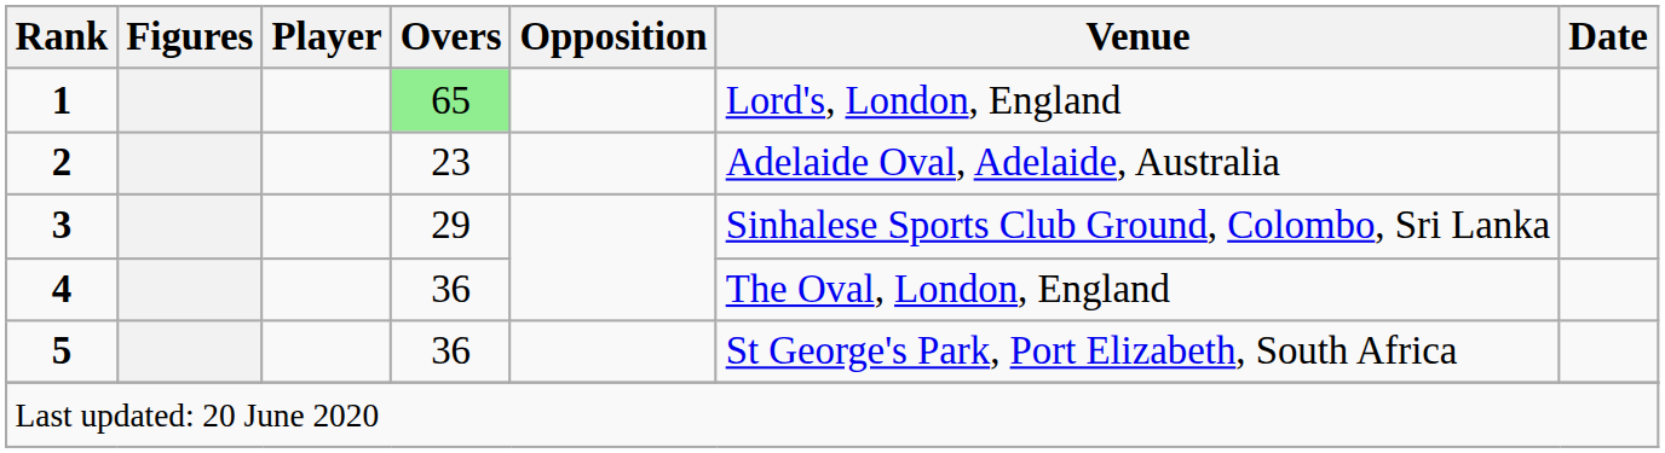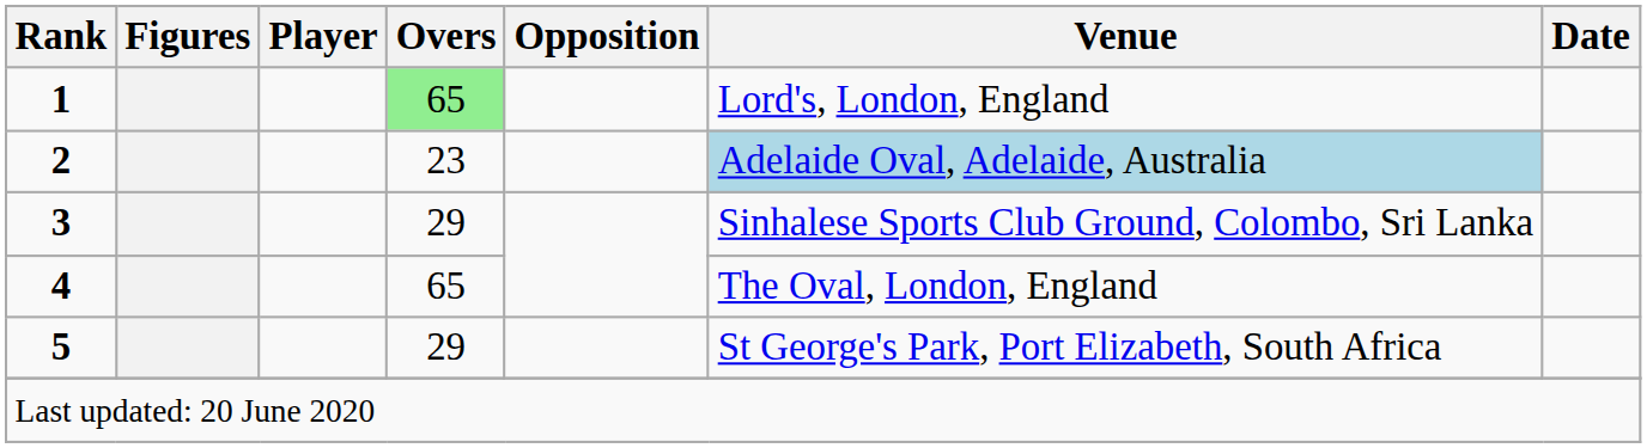 <table class="wikitable plainrowheaders sortable">
 <tr>
 <th scope=col>Rank</th>
 <th scope=col>Figures</th>
 <th scope=col>Player</th>
 <th scope=col>Overs</th>
 <th scope=col>Opposition</th>
 <th scope=col>Venue</th>
 <th scope=col>Date</th>
 </tr>
 <tr>
 <td align=center><strong>1</strong></td>
 <th scope=row style=text-align:center;></th>
 <td></td>
 <td align=center style="background: lightgreen;">65</td>
 <td></td>
 <td><a href='#'>Lord's</a>, <a href='#'>London</a>, England</td>
 <td></td>
 </tr>
 <tr>
 <td align=center><strong>2</strong></td>
 <th scope=row style=text-align:center;></th>
 <td></td>
 <td align=center>23</td>
 <td></td>
-<td><a href='#'>Adelaide Oval</a>, <a href='#'>Adelaide</a>, Australia</td>
+<td style="background: lightblue;"><a href='#'>Adelaide Oval</a>, <a href='#'>Adelaide</a>, Australia</td>
 <td></td>
 </tr>
 <tr>
 <td align=center><strong>3</strong></td>
 <th scope=row style=text-align:center;></th>
 <td></td>
 <td align=center>29</td>
 <td rowspan=2></td>
 <td><a href='#'>Sinhalese Sports Club Ground</a>, <a href='#'>Colombo</a>, Sri Lanka</td>
 <td></td>
 </tr>
 <tr>
 <td align=center><strong>4</strong></td>
 <th scope=row style=text-align:center;></th>
 <td></td>
-<td align=center>36</td>
+<td align=center>65</td>
 <td><a href='#'>The Oval</a>, <a href='#'>London</a>, England</td>
 <td></td>
 </tr>
 <tr>
 <td align=center><strong>5</strong></td>
 <th scope=row style=text-align:center;></th>
 <td></td>
-<td align=center>36</td>
+<td align=center>29</td>
 <td></td>
 <td><a href='#'>St George's Park</a>, <a href='#'>Port Elizabeth</a>, South Africa</td>
 <td></td>
 </tr>
 <tr>
 </tr>
 <tr class=sortbottom>
 <td colspan=7><small>Last updated: 20 June 2020</small></td>
 </tr>
 </table>
